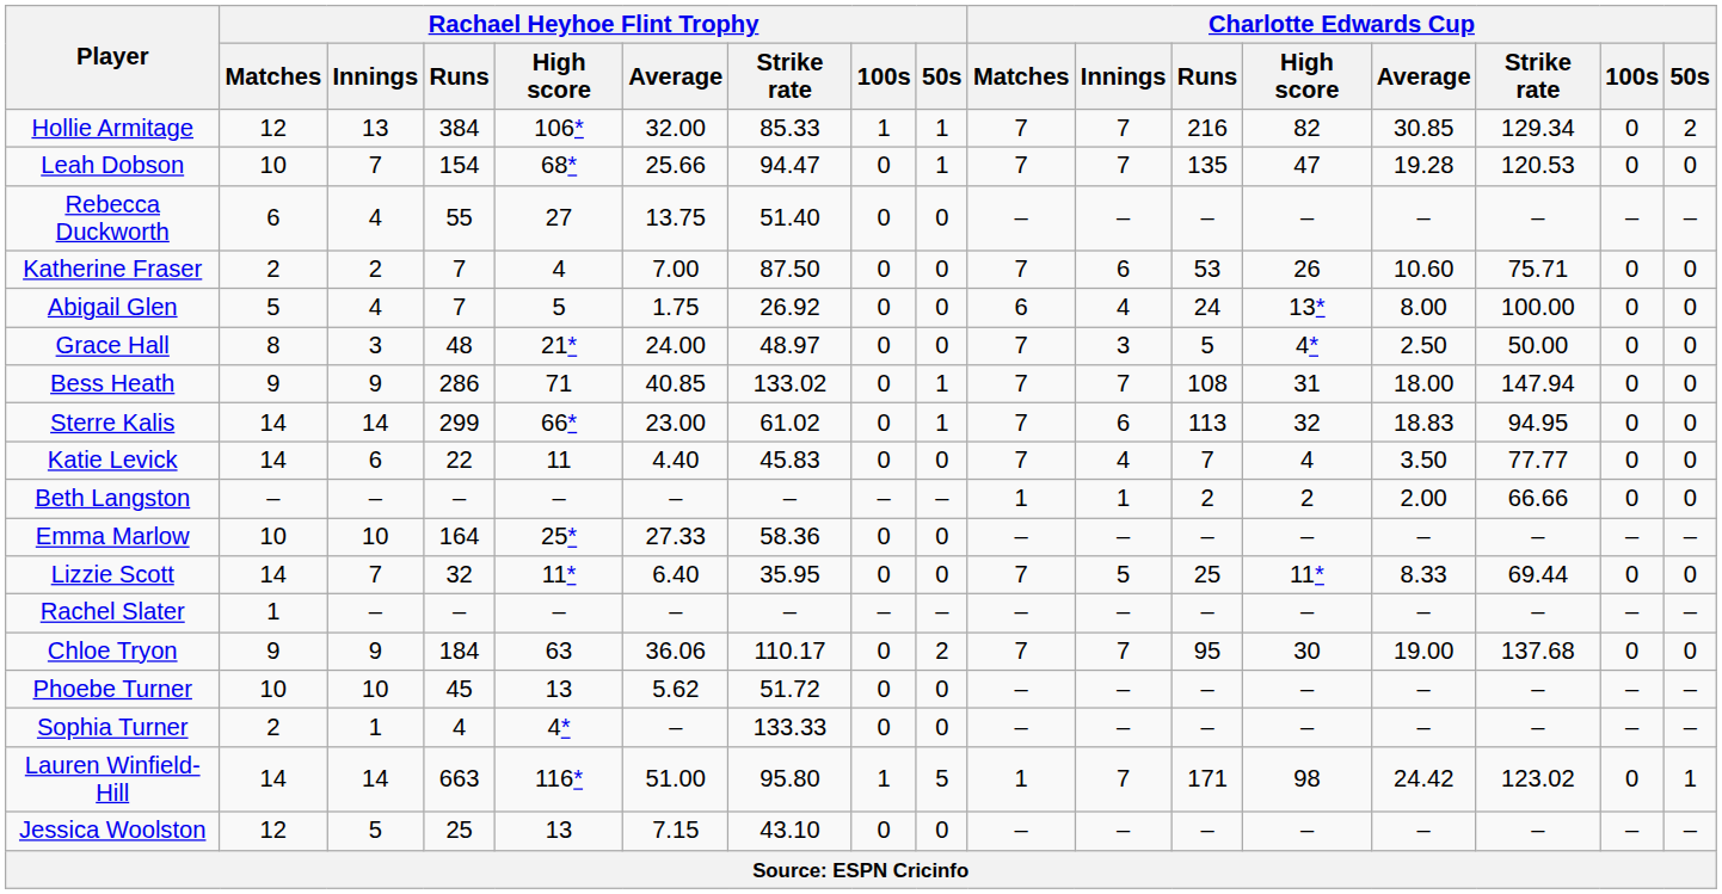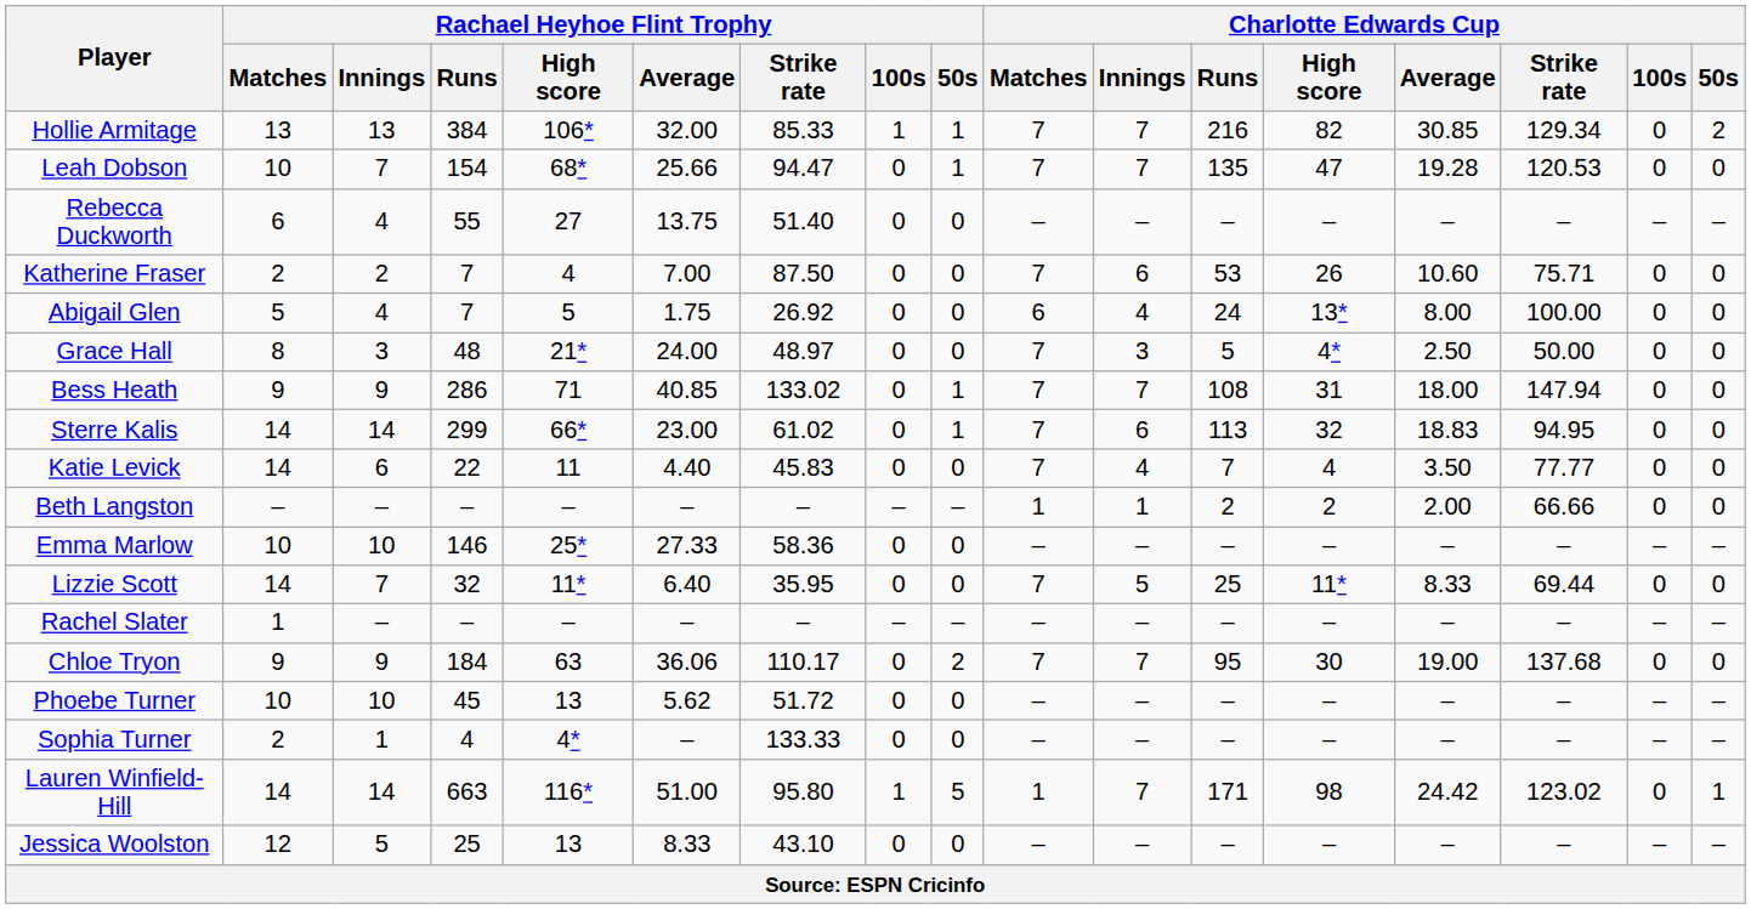 <table class="wikitable" style="text-align:center; width:90%;">
 <tr>
 <th rowspan=2>Player</th>
 <th colspan=8><a href='#'>Rachael Heyhoe Flint Trophy</a></th>
 <th colspan=8><a href='#'>Charlotte Edwards Cup</a></th>
 </tr>
 <tr>
 <th>Matches</th>
 <th>Innings</th>
 <th>Runs</th>
 <th>High score</th>
 <th>Average</th>
 <th>Strike rate</th>
 <th>100s</th>
 <th>50s</th>
 <th>Matches</th>
 <th>Innings</th>
 <th>Runs</th>
 <th>High score</th>
 <th>Average</th>
 <th>Strike rate</th>
 <th>100s</th>
 <th>50s</th>
 </tr>
 <tr>
 <td><a href='#'>Hollie Armitage</a></td>
-<td>12</td>
+<td>13</td>
 <td>13</td>
 <td>384</td>
 <td>106<a href='#'>*</a></td>
 <td>32.00</td>
 <td>85.33</td>
 <td>1</td>
 <td>1</td>
 <td>7</td>
 <td>7</td>
 <td>216</td>
 <td>82</td>
 <td>30.85</td>
 <td>129.34</td>
 <td>0</td>
 <td>2</td>
 </tr>
 <tr>
 <td><a href='#'>Leah Dobson</a></td>
 <td>10</td>
 <td>7</td>
 <td>154</td>
 <td>68<a href='#'>*</a></td>
 <td>25.66</td>
 <td>94.47</td>
 <td>0</td>
 <td>1</td>
 <td>7</td>
 <td>7</td>
 <td>135</td>
 <td>47</td>
 <td>19.28</td>
 <td>120.53</td>
 <td>0</td>
 <td>0</td>
 </tr>
 <tr>
 <td><a href='#'>Rebecca Duckworth</a></td>
 <td>6</td>
 <td>4</td>
 <td>55</td>
 <td>27</td>
 <td>13.75</td>
 <td>51.40</td>
 <td>0</td>
 <td>0</td>
 <td>–</td>
 <td>–</td>
 <td>–</td>
 <td>–</td>
 <td>–</td>
 <td>–</td>
 <td>–</td>
 <td>–</td>
 </tr>
 <tr>
 <td><a href='#'>Katherine Fraser</a></td>
 <td>2</td>
 <td>2</td>
 <td>7</td>
 <td>4</td>
 <td>7.00</td>
 <td>87.50</td>
 <td>0</td>
 <td>0</td>
 <td>7</td>
 <td>6</td>
 <td>53</td>
 <td>26</td>
 <td>10.60</td>
 <td>75.71</td>
 <td>0</td>
 <td>0</td>
 </tr>
 <tr>
 <td><a href='#'>Abigail Glen</a></td>
 <td>5</td>
 <td>4</td>
 <td>7</td>
 <td>5</td>
 <td>1.75</td>
 <td>26.92</td>
 <td>0</td>
 <td>0</td>
 <td>6</td>
 <td>4</td>
 <td>24</td>
 <td>13<a href='#'>*</a></td>
 <td>8.00</td>
 <td>100.00</td>
 <td>0</td>
 <td>0</td>
 </tr>
 <tr>
 <td><a href='#'>Grace Hall</a></td>
 <td>8</td>
 <td>3</td>
 <td>48</td>
 <td>21<a href='#'>*</a></td>
 <td>24.00</td>
 <td>48.97</td>
 <td>0</td>
 <td>0</td>
 <td>7</td>
 <td>3</td>
 <td>5</td>
 <td>4<a href='#'>*</a></td>
 <td>2.50</td>
 <td>50.00</td>
 <td>0</td>
 <td>0</td>
 </tr>
 <tr>
 <td><a href='#'>Bess Heath</a></td>
 <td>9</td>
 <td>9</td>
 <td>286</td>
 <td>71</td>
 <td>40.85</td>
 <td>133.02</td>
 <td>0</td>
 <td>1</td>
 <td>7</td>
 <td>7</td>
 <td>108</td>
 <td>31</td>
 <td>18.00</td>
 <td>147.94</td>
 <td>0</td>
 <td>0</td>
 </tr>
 <tr>
 <td><a href='#'>Sterre Kalis</a></td>
 <td>14</td>
 <td>14</td>
 <td>299</td>
 <td>66<a href='#'>*</a></td>
 <td>23.00</td>
 <td>61.02</td>
 <td>0</td>
 <td>1</td>
 <td>7</td>
 <td>6</td>
 <td>113</td>
 <td>32</td>
 <td>18.83</td>
 <td>94.95</td>
 <td>0</td>
 <td>0</td>
 </tr>
 <tr>
 <td><a href='#'>Katie Levick</a></td>
 <td>14</td>
 <td>6</td>
 <td>22</td>
 <td>11</td>
 <td>4.40</td>
 <td>45.83</td>
 <td>0</td>
 <td>0</td>
 <td>7</td>
 <td>4</td>
 <td>7</td>
 <td>4</td>
 <td>3.50</td>
 <td>77.77</td>
 <td>0</td>
 <td>0</td>
 </tr>
 <tr>
 <td><a href='#'>Beth Langston</a></td>
 <td>–</td>
 <td>–</td>
 <td>–</td>
 <td>–</td>
 <td>–</td>
 <td>–</td>
 <td>–</td>
 <td>–</td>
 <td>1</td>
 <td>1</td>
 <td>2</td>
 <td>2</td>
 <td>2.00</td>
 <td>66.66</td>
 <td>0</td>
 <td>0</td>
 </tr>
 <tr>
 <td><a href='#'>Emma Marlow</a></td>
 <td>10</td>
 <td>10</td>
-<td>164</td>
+<td>146</td>
 <td>25<a href='#'>*</a></td>
 <td>27.33</td>
 <td>58.36</td>
 <td>0</td>
 <td>0</td>
 <td>–</td>
 <td>–</td>
 <td>–</td>
 <td>–</td>
 <td>–</td>
 <td>–</td>
 <td>–</td>
 <td>–</td>
 </tr>
 <tr>
 <td><a href='#'>Lizzie Scott</a></td>
 <td>14</td>
 <td>7</td>
 <td>32</td>
 <td>11<a href='#'>*</a></td>
 <td>6.40</td>
 <td>35.95</td>
 <td>0</td>
 <td>0</td>
 <td>7</td>
 <td>5</td>
 <td>25</td>
 <td>11<a href='#'>*</a></td>
 <td>8.33</td>
 <td>69.44</td>
 <td>0</td>
 <td>0</td>
 </tr>
 <tr>
 <td><a href='#'>Rachel Slater</a></td>
 <td>1</td>
 <td>–</td>
 <td>–</td>
 <td>–</td>
 <td>–</td>
 <td>–</td>
 <td>–</td>
 <td>–</td>
 <td>–</td>
 <td>–</td>
 <td>–</td>
 <td>–</td>
 <td>–</td>
 <td>–</td>
 <td>–</td>
 <td>–</td>
 </tr>
 <tr>
 <td><a href='#'>Chloe Tryon</a></td>
 <td>9</td>
 <td>9</td>
 <td>184</td>
 <td>63</td>
 <td>36.06</td>
 <td>110.17</td>
 <td>0</td>
 <td>2</td>
 <td>7</td>
 <td>7</td>
 <td>95</td>
 <td>30</td>
 <td>19.00</td>
 <td>137.68</td>
 <td>0</td>
 <td>0</td>
 </tr>
 <tr>
 <td><a href='#'>Phoebe Turner</a></td>
 <td>10</td>
 <td>10</td>
 <td>45</td>
 <td>13</td>
 <td>5.62</td>
 <td>51.72</td>
 <td>0</td>
 <td>0</td>
 <td>–</td>
 <td>–</td>
 <td>–</td>
 <td>–</td>
 <td>–</td>
 <td>–</td>
 <td>–</td>
 <td>–</td>
 </tr>
 <tr>
 <td><a href='#'>Sophia Turner</a></td>
 <td>2</td>
 <td>1</td>
 <td>4</td>
 <td>4<a href='#'>*</a></td>
 <td>–</td>
 <td>133.33</td>
 <td>0</td>
 <td>0</td>
 <td>–</td>
 <td>–</td>
 <td>–</td>
 <td>–</td>
 <td>–</td>
 <td>–</td>
 <td>–</td>
 <td>–</td>
 </tr>
 <tr>
 <td><a href='#'>Lauren Winfield-Hill</a></td>
 <td>14</td>
 <td>14</td>
 <td>663</td>
 <td>116<a href='#'>*</a></td>
 <td>51.00</td>
 <td>95.80</td>
 <td>1</td>
 <td>5</td>
 <td>1</td>
 <td>7</td>
 <td>171</td>
 <td>98</td>
 <td>24.42</td>
 <td>123.02</td>
 <td>0</td>
 <td>1</td>
 </tr>
 <tr>
 <td><a href='#'>Jessica Woolston</a></td>
 <td>12</td>
 <td>5</td>
 <td>25</td>
 <td>13</td>
-<td>7.15</td>
+<td>8.33</td>
 <td>43.10</td>
 <td>0</td>
 <td>0</td>
 <td>–</td>
 <td>–</td>
 <td>–</td>
 <td>–</td>
 <td>–</td>
 <td>–</td>
 <td>–</td>
 <td>–</td>
 </tr>
 <tr>
 <th colspan="17"><small>Source: ESPN Cricinfo</small></th>
 </tr>
 </table>
